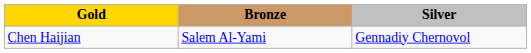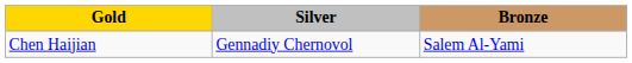 <table class="wikitable" style="text-align:left">
 <tr align="center">
 <td width=200 bgcolor=gold><strong>Gold</strong></td>
+<td width=200 bgcolor=silver><strong>Silver</strong></td>
 <td width=200 bgcolor=CC9966><strong>Bronze</strong></td>
-<td width=200 bgcolor=silver><strong>Silver</strong></td>
 </tr>
 <tr>
 <td><a href='#'>Chen Haijian</a><br><em></em></td>
+<td><a href='#'>Gennadiy Chernovol</a><br><em></em></td>
 <td><a href='#'>Salem Al-Yami</a><br><em></em></td>
-<td><a href='#'>Gennadiy Chernovol</a><br><em></em></td>
 </tr>
 </table>
